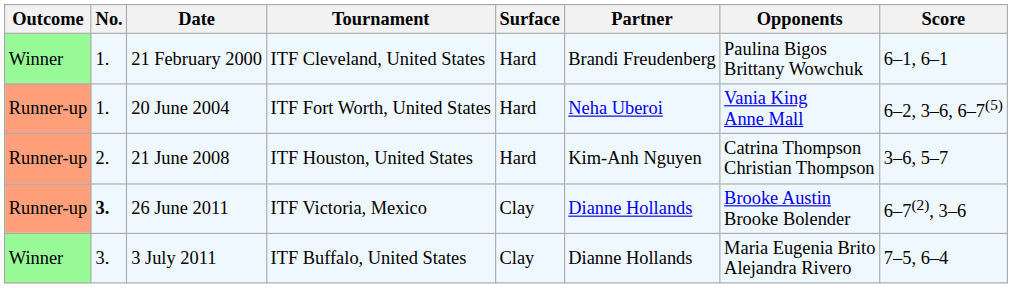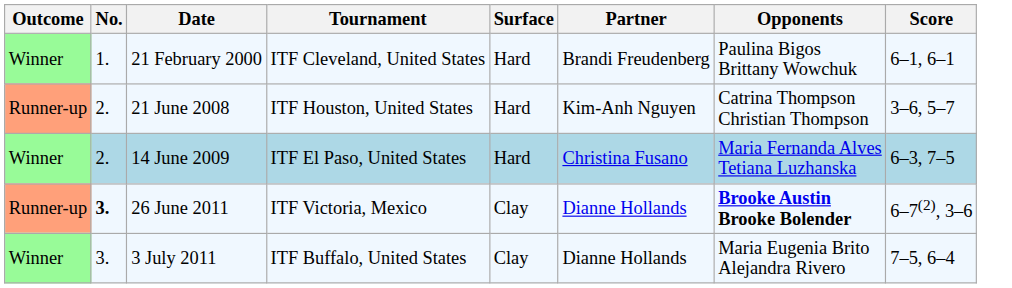 <table class="sortable wikitable">
 <tr>
 <th>Outcome</th>
 <th>No.</th>
 <th>Date</th>
 <th>Tournament</th>
 <th>Surface</th>
 <th>Partner</th>
 <th>Opponents</th>
 <th class="unsortable">Score</th>
 </tr>
 <tr bgcolor="#f0f8ff">
 <td bgcolor="98FB98">Winner</td>
 <td>1.</td>
 <td>21 February 2000</td>
 <td>ITF Cleveland, United States</td>
 <td>Hard</td>
 <td> Brandi Freudenberg</td>
 <td> Paulina Bigos <br>  Brittany Wowchuk</td>
 <td>6–1, 6–1</td>
 </tr>
 <tr bgcolor="#f0f8ff">
 <td bgcolor="FFA07A">Runner-up</td>
-<td>1.</td>
-<td>20 June 2004</td>
-<td>ITF Fort Worth, United States</td>
-<td>Hard</td>
-<td> <a href='#'>Neha Uberoi</a></td>
-<td> <a href='#'>Vania King</a> <br>  <a href='#'>Anne Mall</a></td>
-<td>6–2, 3–6, 6–7<sup>(5)</sup></td>
-</tr>
-<tr bgcolor="#f0f8ff">
-<td bgcolor="FFA07A">Runner-up</td>
 <td>2.</td>
 <td>21 June 2008</td>
 <td>ITF Houston, United States</td>
 <td>Hard</td>
 <td> Kim-Anh Nguyen</td>
 <td> Catrina Thompson <br>  Christian Thompson</td>
 <td>3–6, 5–7</td>
 </tr>
+<tr bgcolor="lightblue">
+<td bgcolor="98FB98">Winner</td>
+<td>2.</td>
+<td>14 June 2009</td>
+<td>ITF El Paso, United States</td>
+<td>Hard</td>
+<td> <a href='#'>Christina Fusano</a></td>
+<td> <a href='#'>Maria Fernanda Alves</a> <br>  <a href='#'>Tetiana Luzhanska</a></td>
+<td>6–3, 7–5</td>
+</tr>
 <tr bgcolor="#f0f8ff">
 <td bgcolor="FFA07A">Runner-up</td>
 <td><strong>3.</strong></td>
 <td>26 June 2011</td>
 <td>ITF Victoria, Mexico</td>
 <td>Clay</td>
 <td> <a href='#'>Dianne Hollands</a></td>
-<td> <a href='#'>Brooke Austin</a> <br>  Brooke Bolender</td>
+<td><strong> <a href='#'>Brooke Austin</a> <br>  Brooke Bolender</strong></td>
 <td>6–7<sup>(2)</sup>, 3–6</td>
 </tr>
 <tr bgcolor="#f0f8ff">
 <td bgcolor="98FB98">Winner</td>
 <td>3.</td>
 <td>3 July 2011</td>
 <td>ITF Buffalo, United States</td>
 <td>Clay</td>
 <td> Dianne Hollands</td>
 <td> Maria Eugenia Brito <br>  Alejandra Rivero</td>
 <td>7–5, 6–4</td>
 </tr>
 </table>
